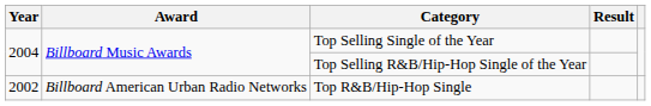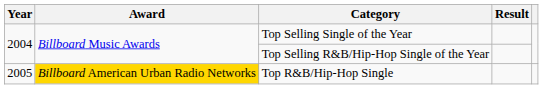 <table class="wikitable">
 <tr>
 <th>Year</th>
 <th>Award</th>
 <th>Category</th>
 <th>Result</th>
 <th></th>
 </tr>
 <tr>
 <td rowspan="2">2004</td>
 <td rowspan="2"><a href='#'><em>Billboard</em> Music Awards</a></td>
 <td>Top Selling Single of the Year</td>
 <td></td>
 <td rowspan="2"></td>
 </tr>
 <tr>
 <td>Top Selling R&B/Hip-Hop Single of the Year</td>
 <td></td>
 </tr>
 <tr>
-<td>2002</td>
-<td><em>Billboard</em> American Urban Radio Networks</td>
+<td>2005</td>
+<td style="background: gold;"><em>Billboard</em> American Urban Radio Networks</td>
 <td>Top R&B/Hip-Hop Single</td>
 <td></td>
 <td></td>
 </tr>
 </table>
